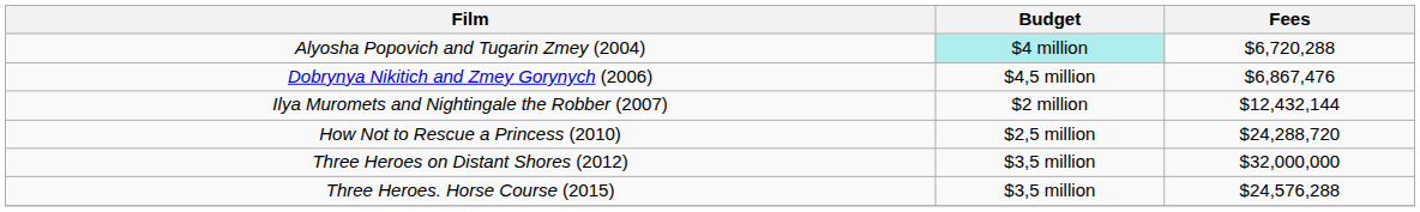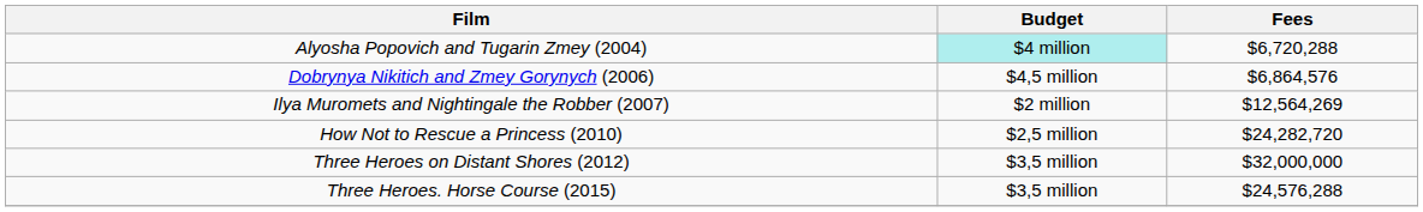 <table class="wikitable" width=99% border="1" style="text-align: center;">
 <tr>
 <th>Film</th>
 <th>Budget</th>
 <th>Fees</th>
 </tr>
 <tr>
 <td><em>Alyosha Popovich and Tugarin Zmey</em> (2004)</td>
 <td style="background: paleturquoise;">$4 million</td>
 <td>$6,720,288</td>
 </tr>
 <tr>
 <td><em><a href='#'>Dobrynya Nikitich and Zmey Gorynych</a></em> (2006)</td>
 <td>$4,5 million</td>
-<td>$6,867,476</td>
+<td>$6,864,576</td>
 </tr>
 <tr>
 <td><em>Ilya Muromets and Nightingale the Robber</em> (2007)</td>
 <td>$2 million</td>
-<td>$12,432,144</td>
+<td>$12,564,269</td>
 </tr>
 <tr>
 <td><em>How Not to Rescue a Princess</em> (2010)</td>
 <td>$2,5 million</td>
-<td>$24,288,720</td>
+<td>$24,282,720</td>
 </tr>
 <tr>
 <td><em>Three Heroes on Distant Shores</em> (2012)</td>
 <td>$3,5 million</td>
 <td>$32,000,000</td>
 </tr>
 <tr>
 <td><em>Three Heroes. Horse Course</em> (2015)</td>
 <td>$3,5 million</td>
 <td>$24,576,288</td>
 </tr>
 <tr>
 </tr>
 </table>
